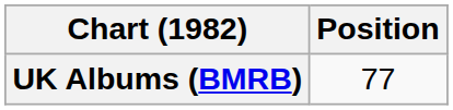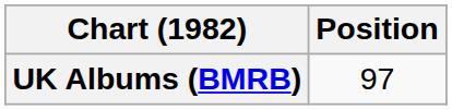 <table class="wikitable plainrowheaders" style="text-align:center">
 <tr>
 <th scope="col">Chart (1982)</th>
 <th scope="col">Position</th>
 </tr>
 <tr>
 <th scope="row">UK Albums (<a href='#'>BMRB</a>)</th>
-<td>77</td>
+<td>97</td>
 </tr>
 </table>
